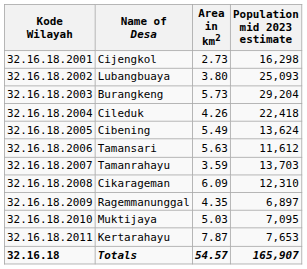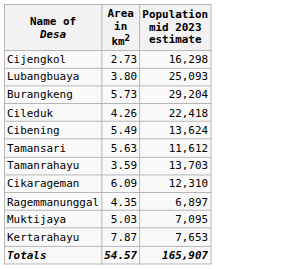 <table class="wikitable">
 <tr>
-<th>Kode <br>Wilayah</th>
 <th>Name of <br> <em>Desa</em></th>
 <th>Area <br>in <br>km<sup>2</sup></th>
 <th>Population<br>mid 2023<br>estimate</th>
 </tr>
 <tr>
-<td>32.16.18.2001</td>
 <td>Cijengkol</td>
 <td align="right">2.73</td>
 <td align="right">16,298</td>
 </tr>
 <tr>
-<td>32.16.18.2002</td>
 <td>Lubangbuaya</td>
 <td align="right">3.80</td>
 <td align="right">25,093</td>
 </tr>
 <tr>
-<td>32.16.18.2003</td>
 <td>Burangkeng</td>
 <td align="right">5.73</td>
 <td align="right">29,204</td>
 </tr>
 <tr>
-<td>32.16.18.2004</td>
 <td>Cileduk</td>
 <td align="right">4.26</td>
 <td align="right">22,418</td>
 </tr>
 <tr>
-<td>32.16.18.2005</td>
 <td>Cibening</td>
 <td align="right">5.49</td>
 <td align="right">13,624</td>
 </tr>
 <tr>
-<td>32.16.18.2006</td>
 <td>Tamansari</td>
 <td align="right">5.63</td>
 <td align="right">11,612</td>
 </tr>
 <tr>
-<td>32.16.18.2007</td>
 <td>Tamanrahayu</td>
 <td align="right">3.59</td>
 <td align="right">13,703</td>
 </tr>
 <tr>
-<td>32.16.18.2008</td>
 <td>Cikarageman</td>
 <td align="right">6.09</td>
 <td align="right">12,310</td>
 </tr>
 <tr>
-<td>32.16.18.2009</td>
 <td>Ragemmanunggal</td>
 <td align="right">4.35</td>
 <td align="right">6,897</td>
 </tr>
 <tr>
-<td>32.16.18.2010</td>
 <td>Muktijaya</td>
 <td align="right">5.03</td>
 <td align="right">7,095</td>
 </tr>
 <tr>
-<td>32.16.18.2011</td>
 <td>Kertarahayu</td>
 <td align="right">7.87</td>
 <td align="right">7,653</td>
 </tr>
 <tr>
-<td><strong>32.16.18</strong></td>
 <td><strong><em>Totals</em></strong></td>
 <td align="right"><strong><em>54.57</em></strong></td>
 <td align="right"><strong><em>165,907</em></strong></td>
 </tr>
 </table>
